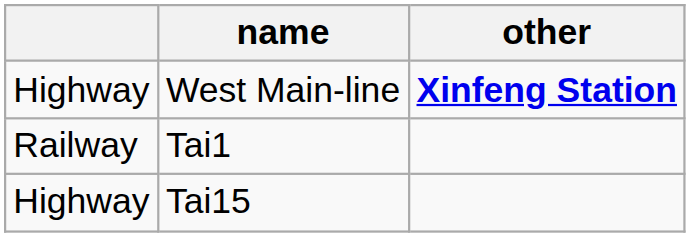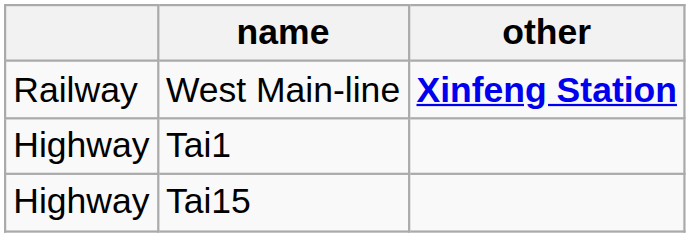 <table class="wikitable">
 <tr>
 <th></th>
 <th>name</th>
 <th>other</th>
 </tr>
 <tr>
-<td>Highway</td>
+<td>Railway</td>
 <td>West Main-line</td>
 <td><strong><a href='#'>Xinfeng Station</a></strong></td>
 </tr>
 <tr>
-<td>Railway</td>
+<td>Highway</td>
 <td>Tai1</td>
 <td></td>
 </tr>
 <tr>
 <td>Highway</td>
 <td>Tai15</td>
 <td></td>
 </tr>
 </table>
